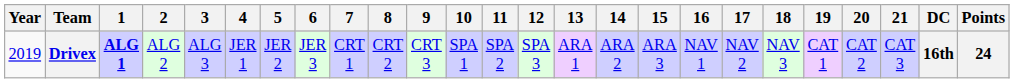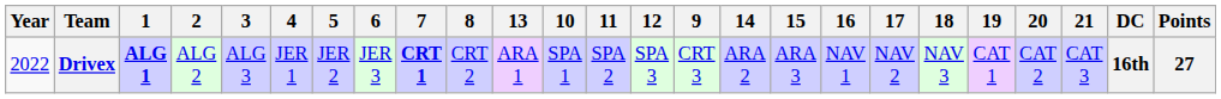 <table class="wikitable" style="text-align:center; font-size:85%;">
 <tr>
 <th>Year</th>
 <th>Team</th>
 <th>1</th>
 <th>2</th>
 <th>3</th>
 <th>4</th>
 <th>5</th>
 <th>6</th>
 <th>7</th>
 <th>8</th>
-<th>9</th>
+<th>13</th>
 <th>10</th>
 <th>11</th>
 <th>12</th>
-<th>13</th>
+<th>9</th>
 <th>14</th>
 <th>15</th>
 <th>16</th>
 <th>17</th>
 <th>18</th>
 <th>19</th>
 <th>20</th>
 <th>21</th>
 <th>DC</th>
 <th>Points</th>
 </tr>
 <tr>
-<td><a href='#'>2019</a></td>
+<td><a href='#'>2022</a></td>
 <th><a href='#'>Drivex</a></th>
 <td style="background:#CFCFFF;"><strong><a href='#'>ALG<br>1</a><br></strong></td>
 <td style="background:#DFFFDF;"><a href='#'>ALG<br>2</a><br></td>
 <td style="background:#CFCFFF;"><a href='#'>ALG<br>3</a><br></td>
 <td style="background:#CFCFFF;"><a href='#'>JER<br>1</a><br></td>
 <td style="background:#CFCFFF;"><a href='#'>JER<br>2</a><br></td>
 <td style="background:#DFFFDF;"><a href='#'>JER<br>3</a><br></td>
-<td style="background:#CFCFFF;"><a href='#'>CRT<br>1</a><br></td>
+<td style="background:#CFCFFF;"><strong><a href='#'>CRT<br>1</a><br></strong></td>
 <td style="background:#CFCFFF;"><a href='#'>CRT<br>2</a><br></td>
-<td style="background:#DFFFDF;"><a href='#'>CRT<br>3</a><br></td>
+<td style="background:#EFCFFF;"><a href='#'>ARA<br>1</a><br></td>
 <td style="background:#CFCFFF;"><a href='#'>SPA<br>1</a><br></td>
 <td style="background:#CFCFFF;"><a href='#'>SPA<br>2</a><br></td>
 <td style="background:#DFFFDF;"><a href='#'>SPA<br>3</a><br></td>
-<td style="background:#EFCFFF;"><a href='#'>ARA<br>1</a><br></td>
+<td style="background:#DFFFDF;"><a href='#'>CRT<br>3</a><br></td>
 <td style="background:#CFCFFF;"><a href='#'>ARA<br>2</a><br></td>
 <td style="background:#CFCFFF;"><a href='#'>ARA<br>3</a><br></td>
 <td style="background:#CFCFFF;"><a href='#'>NAV<br>1</a><br></td>
 <td style="background:#CFCFFF;"><a href='#'>NAV<br>2</a><br></td>
 <td style="background:#DFFFDF;"><a href='#'>NAV<br>3</a><br></td>
 <td style="background:#EFCFFF;"><a href='#'>CAT<br>1</a><br></td>
 <td style="background:#CFCFFF;"><a href='#'>CAT<br>2</a><br></td>
 <td style="background:#CFCFFF;"><a href='#'>CAT<br>3</a><br></td>
 <th>16th</th>
-<th>24</th>
+<th>27</th>
 </tr>
 </table>
